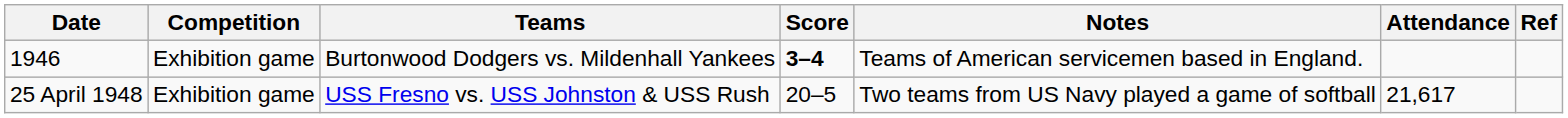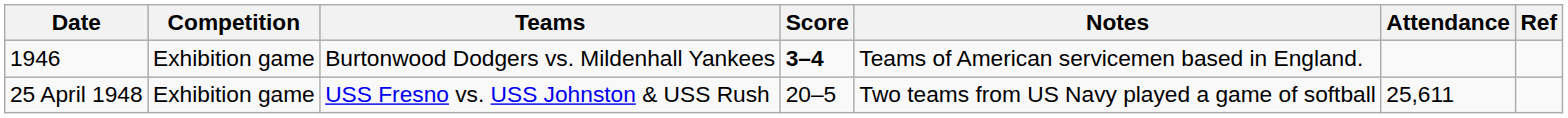 <table class="wikitable">
 <tr>
 <th>Date</th>
 <th>Competition</th>
 <th>Teams</th>
 <th>Score</th>
 <th>Notes</th>
 <th>Attendance</th>
 <th>Ref</th>
 </tr>
 <tr>
 <td>1946</td>
 <td>Exhibition game</td>
 <td>Burtonwood Dodgers vs. Mildenhall Yankees</td>
 <td><strong>3–4</strong></td>
 <td>Teams of American servicemen based in England.</td>
 <td></td>
 <td></td>
 </tr>
 <tr>
 <td>25 April 1948</td>
 <td>Exhibition game</td>
 <td><a href='#'>USS Fresno</a> vs. <a href='#'>USS Johnston</a> & USS Rush</td>
 <td>20–5</td>
 <td>Two teams from US Navy played a game of softball</td>
-<td>21,617</td>
+<td>25,611</td>
 <td></td>
 </tr>
 </table>
